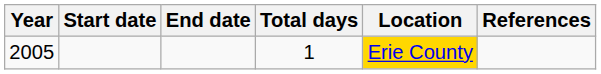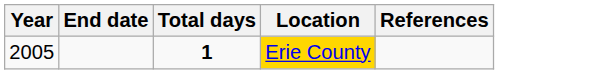 <table class="wikitable sortable" style="text-align:center;">
 <tr>
 <th>Year</th>
-<th>Start date</th>
 <th>End date</th>
 <th>Total days</th>
 <th>Location</th>
 <th class="unsortable">References</th>
 </tr>
 <tr>
 <td>2005</td>
 <td></td>
-<td></td>
-<td>1</td>
+<td><strong>1</strong></td>
 <td style="background: gold;"><a href='#'>Erie County</a></td>
 <td></td>
 </tr>
 </table>
